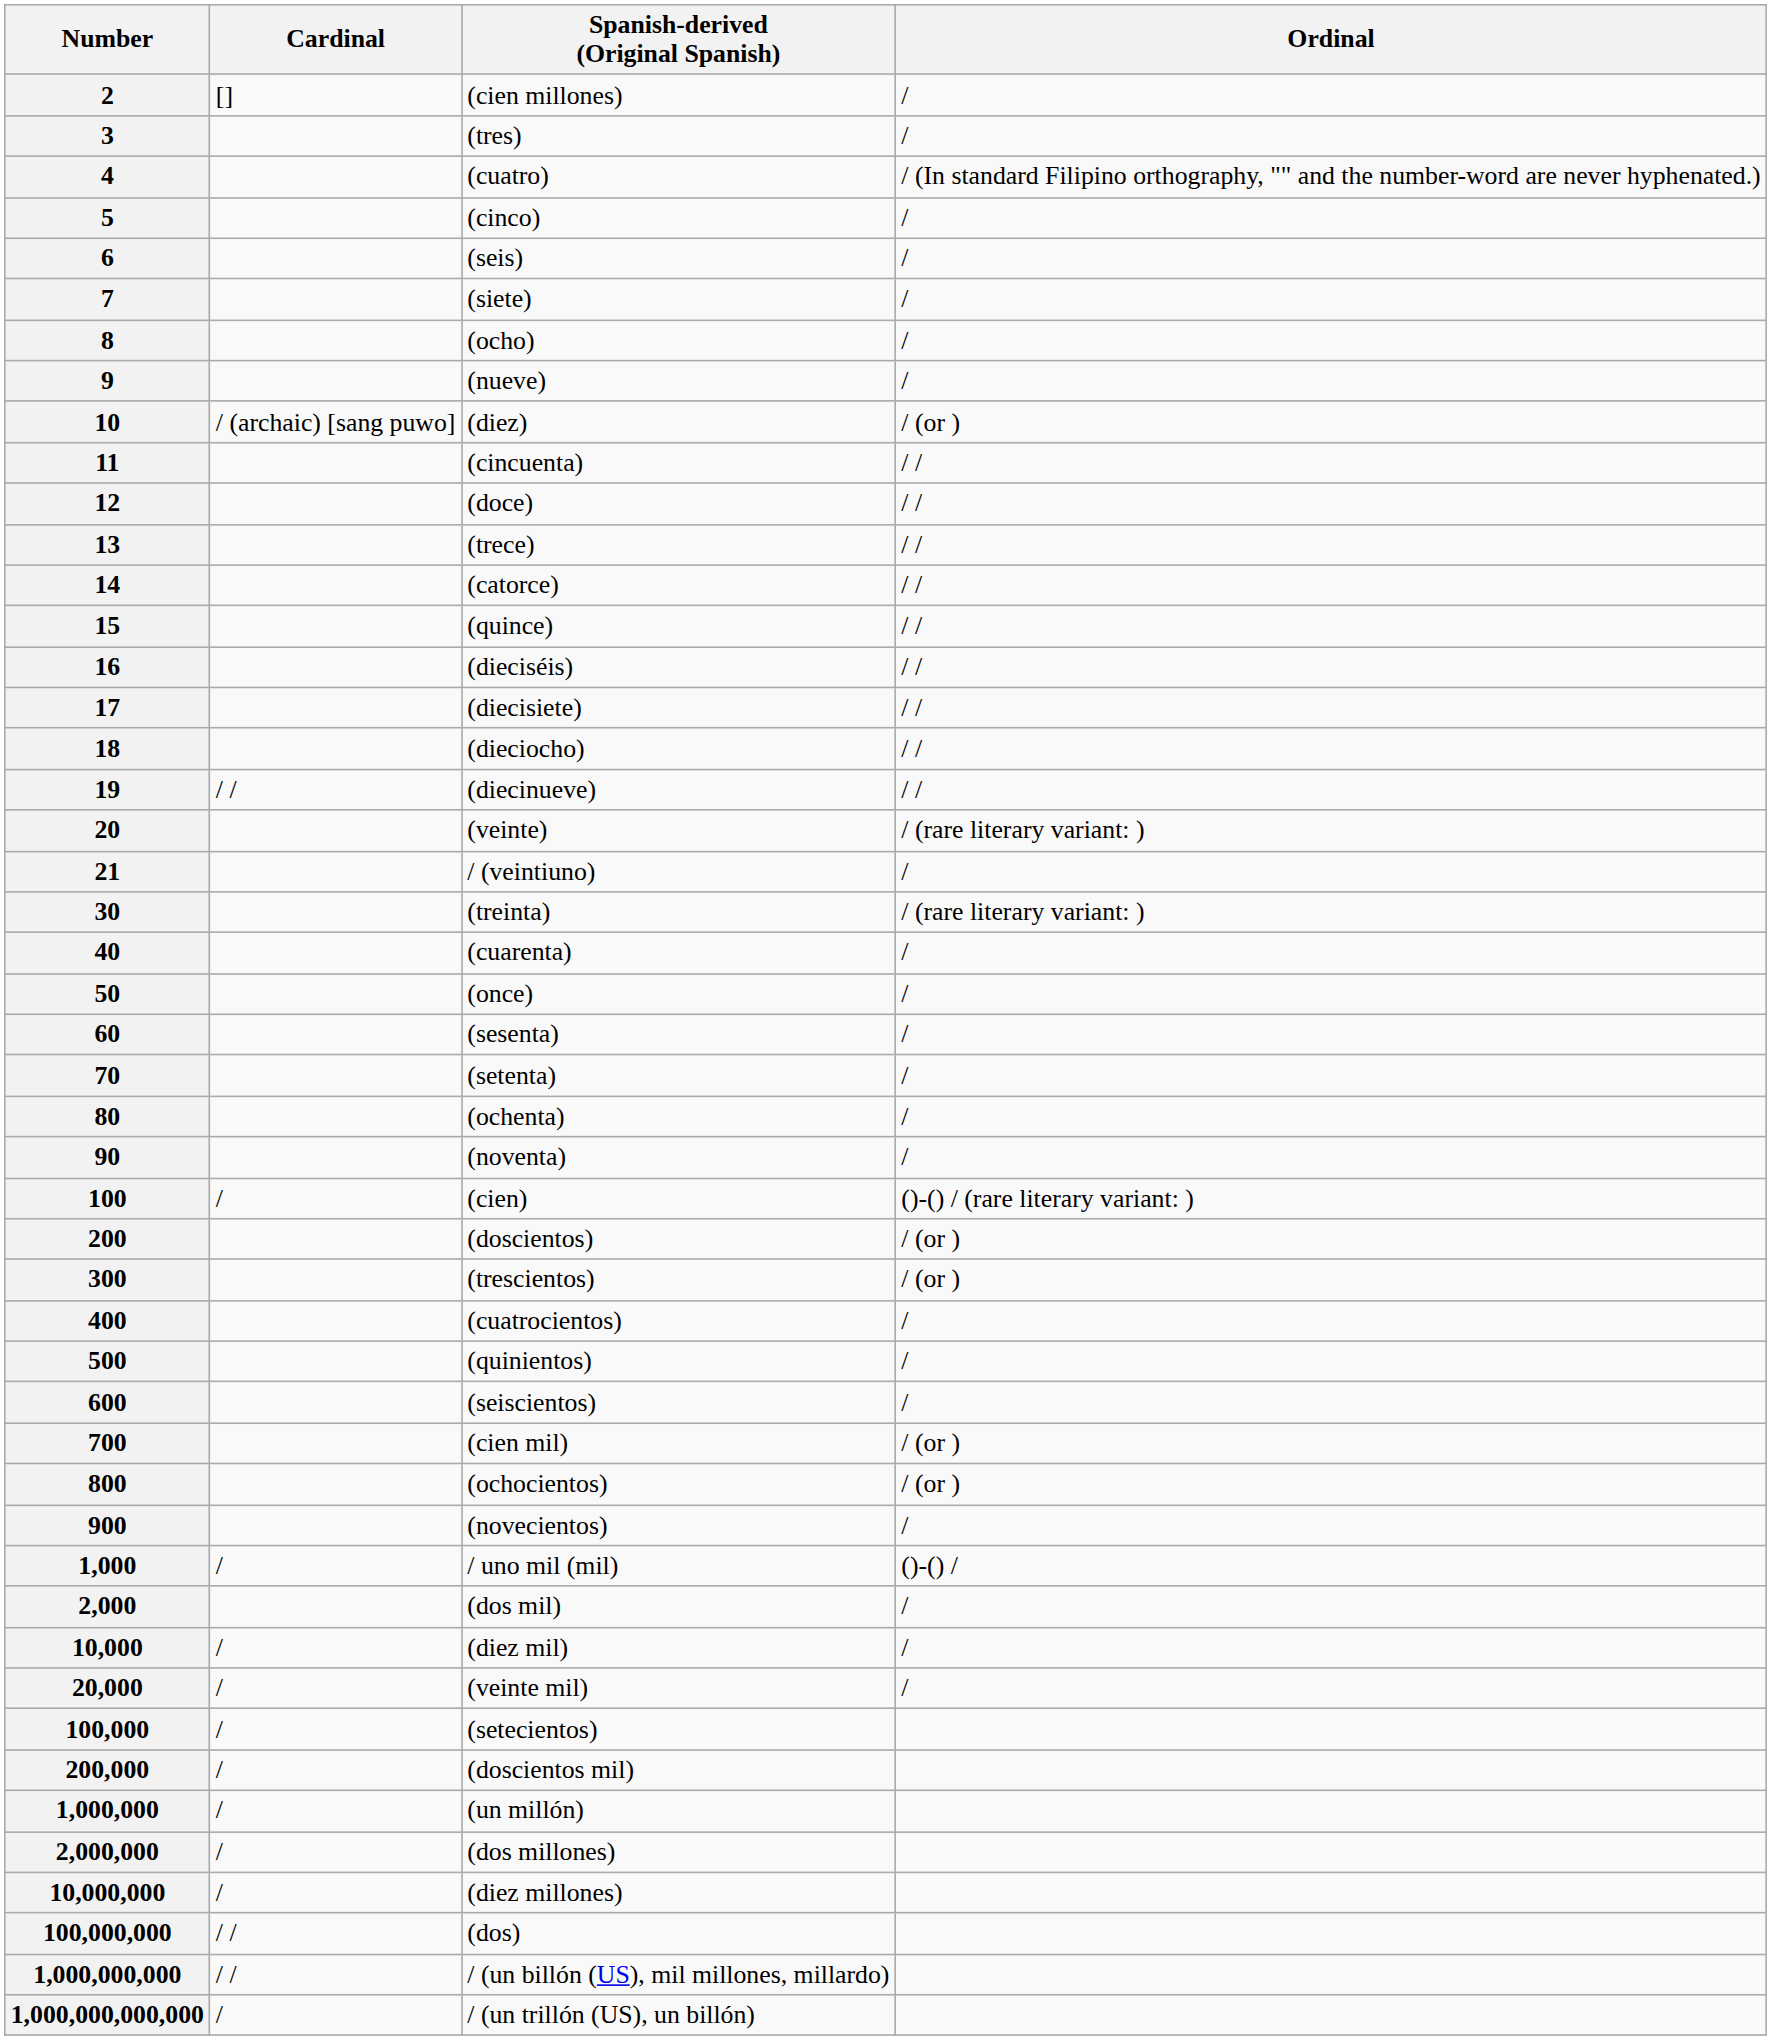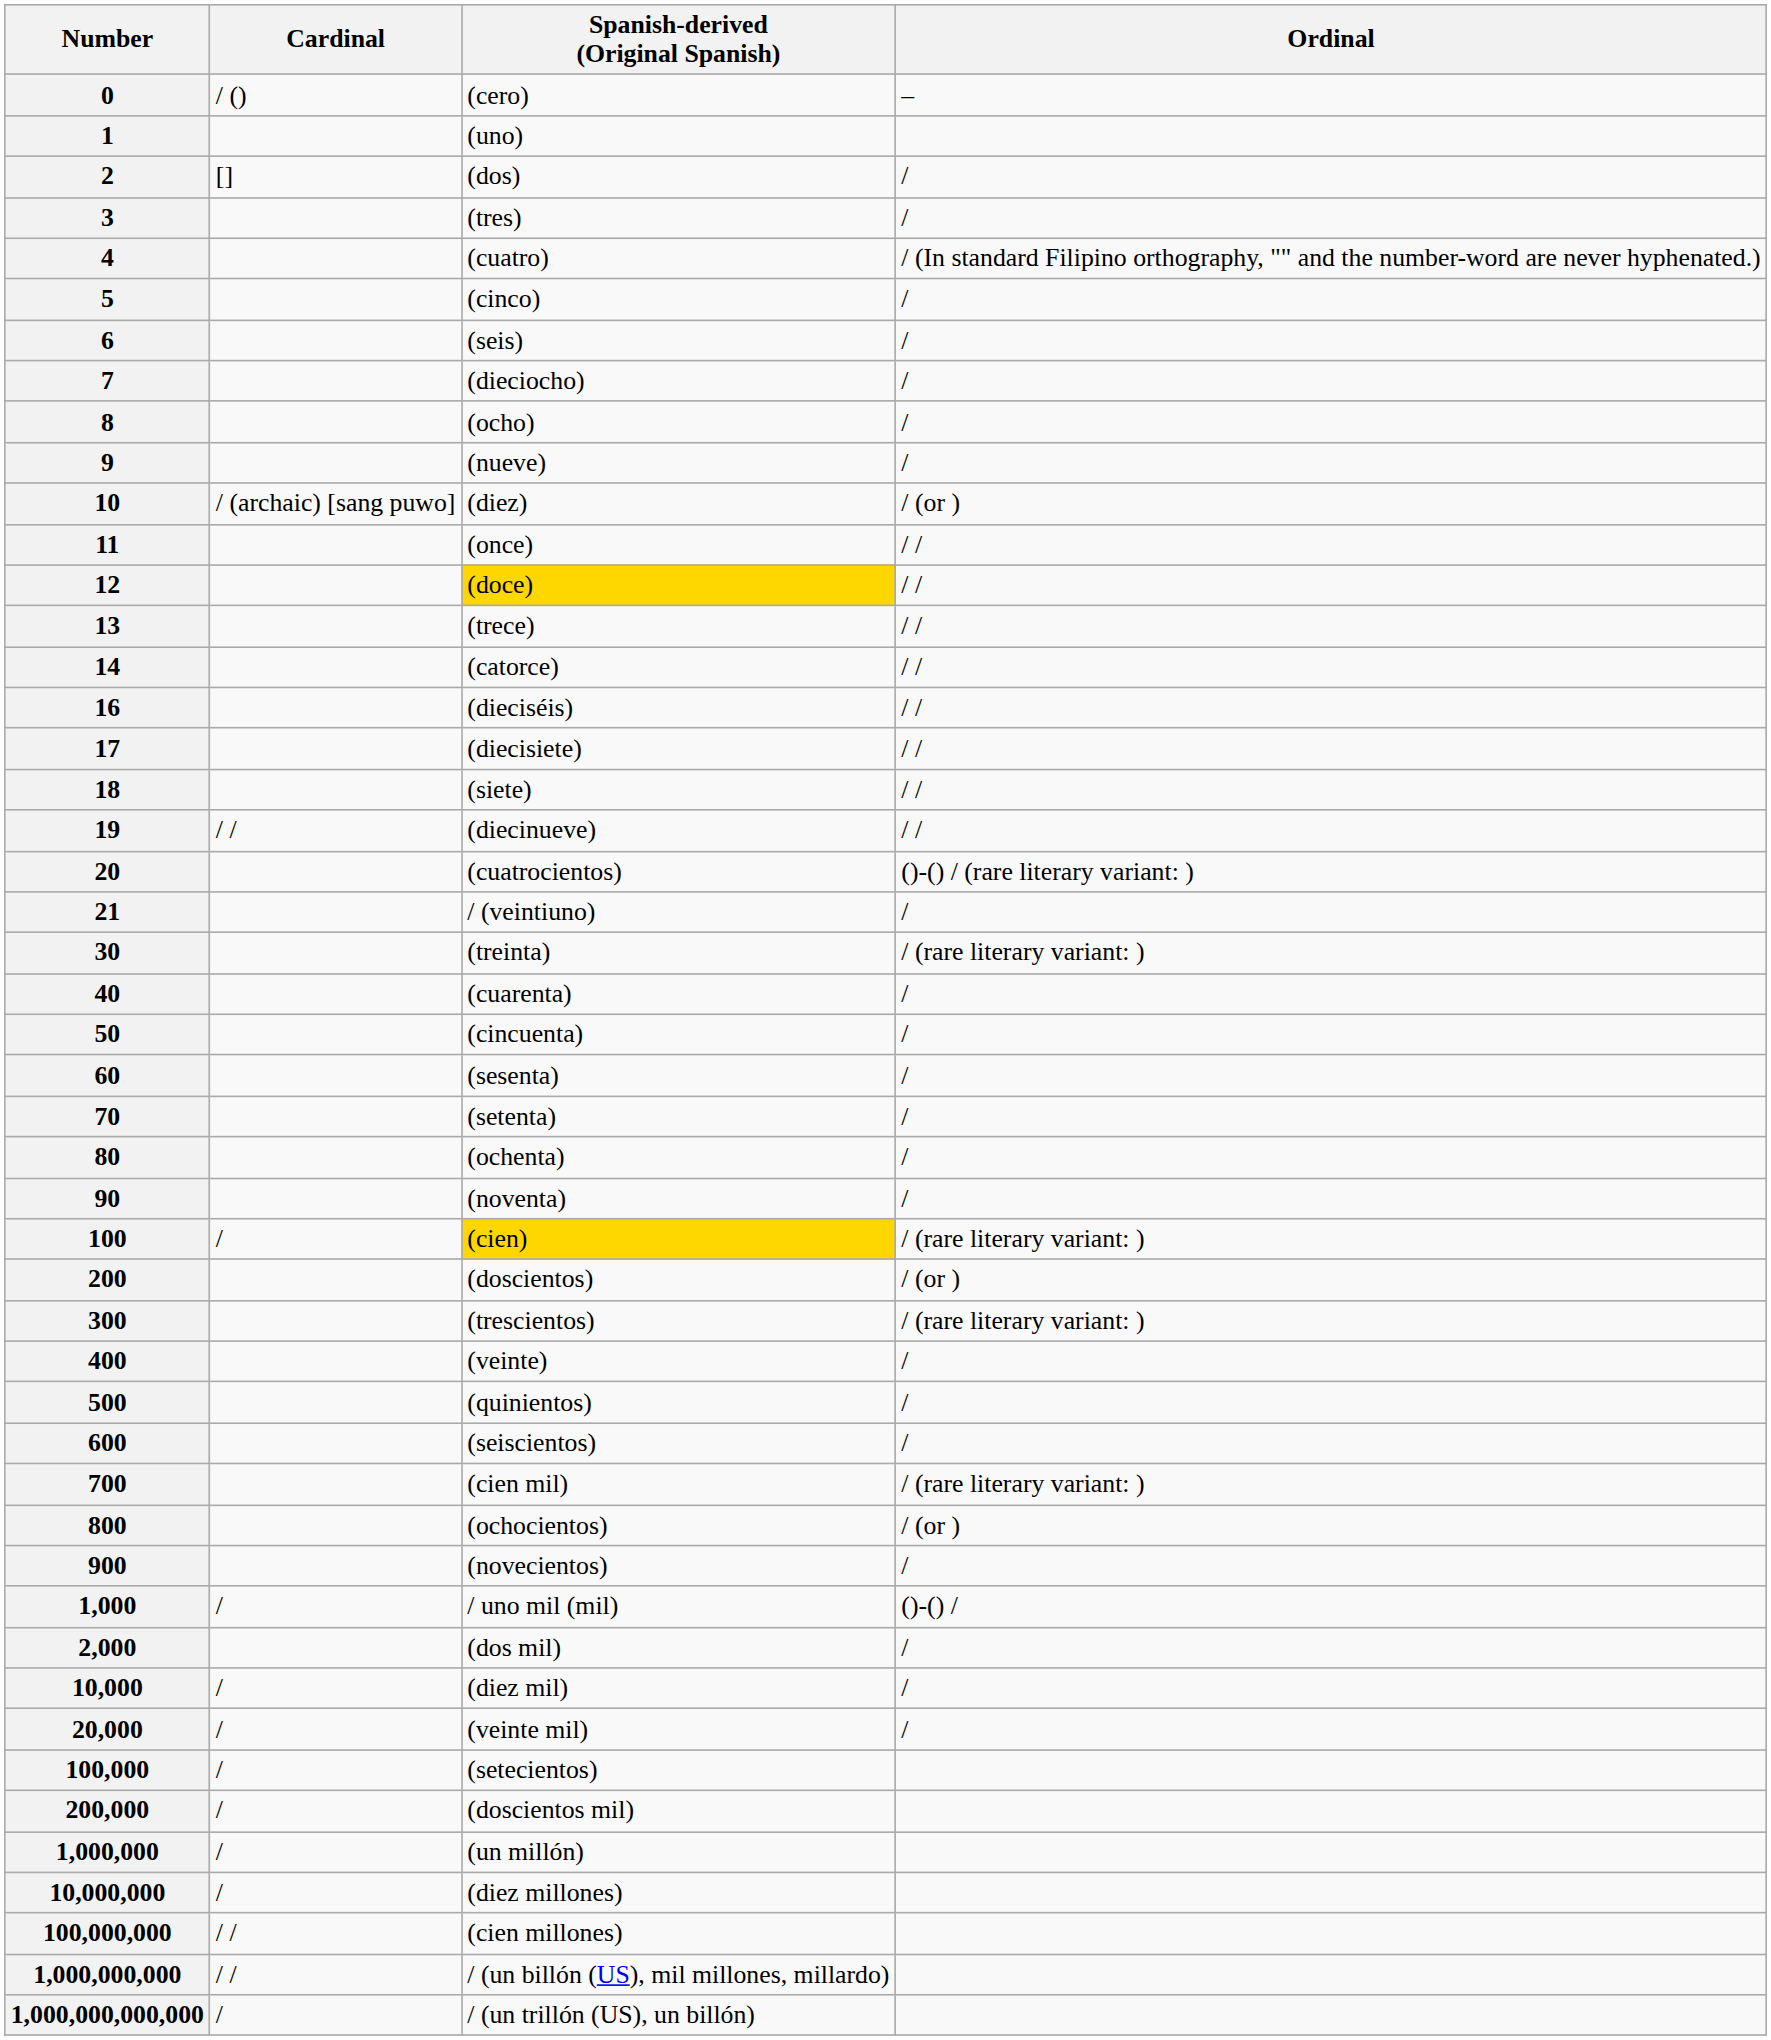 <table class="wikitable plainrowheaders">
 <tr>
 <th scope="col">Number</th>
 <th scope="col">Cardinal</th>
 <th scope="col">Spanish-derived<br>(Original Spanish)</th>
 <th scope="col">Ordinal</th>
 </tr>
 <tr>
+<th scope="row">0</th>
+<td> /  ()</td>
+<td> (cero)</td>
+<td>–</td>
+</tr>
+<tr>
+<th scope="row">1</th>
+<td></td>
+<td> (uno)</td>
+<td></td>
+</tr>
+<tr>
 <th scope="row">2</th>
 <td> []</td>
-<td> (cien millones)</td>
+<td> (dos)</td>
 <td> / </td>
 </tr>
 <tr>
 <th scope="row">3</th>
 <td></td>
 <td> (tres)</td>
 <td> / </td>
 </tr>
 <tr>
 <th scope="row">4</th>
 <td></td>
 <td> (cuatro)</td>
 <td> /  (In standard Filipino orthography, "" and the number-word are never hyphenated.)</td>
 </tr>
 <tr>
 <th scope="row">5</th>
 <td></td>
 <td> (cinco)</td>
 <td> / </td>
 </tr>
 <tr>
 <th scope="row">6</th>
 <td></td>
 <td> (seis)</td>
 <td> / </td>
 </tr>
 <tr>
 <th scope="row">7</th>
 <td></td>
-<td> (siete)</td>
+<td> (dieciocho)</td>
 <td> / </td>
 </tr>
 <tr>
 <th scope="row">8</th>
 <td></td>
 <td> (ocho)</td>
 <td> / </td>
 </tr>
 <tr>
 <th scope="row">9</th>
 <td></td>
 <td> (nueve)</td>
 <td> / </td>
 </tr>
 <tr>
 <th scope="row">10</th>
 <td> /  (archaic) [sang puwo]</td>
 <td> (diez)</td>
 <td> /  (or )</td>
 </tr>
 <tr>
 <th scope="row">11</th>
 <td></td>
-<td> (cincuenta)</td>
+<td> (once)</td>
 <td> /  / </td>
 </tr>
 <tr>
 <th scope="row">12</th>
 <td></td>
-<td> (doce)</td>
+<td style="background: gold;"> (doce)</td>
 <td> /  / </td>
 </tr>
 <tr>
 <th scope="row">13</th>
 <td></td>
 <td> (trece)</td>
 <td> /  / </td>
 </tr>
 <tr>
 <th scope="row">14</th>
 <td></td>
 <td> (catorce)</td>
-<td> /  / </td>
-</tr>
-<tr>
-<th scope="row">15</th>
-<td></td>
-<td> (quince)</td>
 <td> /  / </td>
 </tr>
 <tr>
 <th scope="row">16</th>
 <td></td>
 <td> (dieciséis)</td>
 <td> /  / </td>
 </tr>
 <tr>
 <th scope="row">17</th>
 <td></td>
 <td> (diecisiete)</td>
 <td> /  / </td>
 </tr>
 <tr>
 <th scope="row">18</th>
 <td></td>
-<td> (dieciocho)</td>
+<td> (siete)</td>
 <td> /  / </td>
 </tr>
 <tr>
 <th scope="row">19</th>
 <td> /  / </td>
 <td> (diecinueve)</td>
 <td> /  / </td>
 </tr>
 <tr>
 <th scope="row">20</th>
 <td></td>
-<td> (veinte)</td>
-<td> /  (rare literary variant: )</td>
+<td> (cuatrocientos)</td>
+<td>()-() /  (rare literary variant: )</td>
 </tr>
 <tr>
 <th scope="row">21</th>
 <td></td>
 <td> /  (veintiuno)</td>
 <td> / </td>
 </tr>
 <tr>
 <th scope="row">30</th>
 <td></td>
 <td> (treinta)</td>
 <td> /  (rare literary variant: )</td>
 </tr>
 <tr>
 <th scope="row">40</th>
 <td></td>
 <td> (cuarenta)</td>
 <td> / </td>
 </tr>
 <tr>
 <th scope="row">50</th>
 <td></td>
-<td> (once)</td>
+<td> (cincuenta)</td>
 <td> / </td>
 </tr>
 <tr>
 <th scope="row">60</th>
 <td></td>
 <td> (sesenta)</td>
 <td> / </td>
 </tr>
 <tr>
 <th scope="row">70</th>
 <td></td>
 <td> (setenta)</td>
 <td> / </td>
 </tr>
 <tr>
 <th scope="row">80</th>
 <td></td>
 <td> (ochenta)</td>
 <td> / </td>
 </tr>
 <tr>
 <th scope="row">90</th>
 <td></td>
 <td> (noventa)</td>
 <td> / </td>
 </tr>
 <tr>
 <th scope="row">100</th>
 <td> / </td>
-<td> (cien)</td>
-<td>()-() /  (rare literary variant: )</td>
+<td style="background: gold;"> (cien)</td>
+<td> /  (rare literary variant: )</td>
 </tr>
 <tr>
 <th scope="row">200</th>
 <td></td>
 <td> (doscientos)</td>
 <td> /  (or )</td>
 </tr>
 <tr>
 <th scope="row">300</th>
 <td></td>
 <td> (trescientos)</td>
-<td> /  (or )</td>
+<td> /  (rare literary variant: )</td>
 </tr>
 <tr>
 <th scope="row">400</th>
 <td></td>
-<td> (cuatrocientos)</td>
+<td> (veinte)</td>
 <td> / </td>
 </tr>
 <tr>
 <th scope="row">500</th>
 <td></td>
 <td> (quinientos)</td>
 <td> / </td>
 </tr>
 <tr>
 <th scope="row">600</th>
 <td></td>
 <td> (seiscientos)</td>
 <td> / </td>
 </tr>
 <tr>
 <th scope="row">700</th>
 <td></td>
 <td> (cien mil)</td>
-<td> /  (or )</td>
+<td> /  (rare literary variant: )</td>
 </tr>
 <tr>
 <th scope="row">800</th>
 <td></td>
 <td> (ochocientos)</td>
 <td> /  (or )</td>
 </tr>
 <tr>
 <th scope="row">900</th>
 <td></td>
 <td> (novecientos)</td>
 <td> / </td>
 </tr>
 <tr>
 <th scope="row">1,000</th>
 <td> / </td>
 <td> / uno mil (mil)</td>
 <td>()-() / </td>
 </tr>
 <tr>
 <th scope="row">2,000</th>
 <td></td>
 <td> (dos mil)</td>
 <td> / </td>
 </tr>
 <tr>
 <th scope="row">10,000</th>
 <td> / </td>
 <td> (diez mil)</td>
 <td> / </td>
 </tr>
 <tr>
 <th scope="row">20,000</th>
 <td> / </td>
 <td> (veinte mil)</td>
 <td> / </td>
 </tr>
 <tr>
 <th scope="row">100,000</th>
 <td> / </td>
 <td> (setecientos)</td>
 <td></td>
 </tr>
 <tr>
 <th scope="row">200,000</th>
 <td> / </td>
 <td> (doscientos mil)</td>
 <td></td>
 </tr>
 <tr>
 <th scope="row">1,000,000</th>
 <td> / </td>
 <td> (un millón)</td>
 <td></td>
 </tr>
 <tr>
-<th scope="row">2,000,000</th>
-<td> / </td>
-<td> (dos millones)</td>
-<td></td>
-</tr>
-<tr>
 <th scope="row">10,000,000</th>
 <td> / </td>
 <td> (diez millones)</td>
 <td></td>
 </tr>
 <tr>
 <th scope="row">100,000,000</th>
 <td> /  / </td>
-<td> (dos)</td>
+<td> (cien millones)</td>
 <td></td>
 </tr>
 <tr>
 <th scope="row">1,000,000,000</th>
 <td> /  / </td>
 <td> /  (un billón (<a href='#'>US</a>), mil millones, millardo)</td>
 <td></td>
 </tr>
 <tr>
 <th scope="row">1,000,000,000,000</th>
 <td> / </td>
 <td> /  (un trillón (US), un billón)</td>
 <td></td>
 </tr>
 </table>
